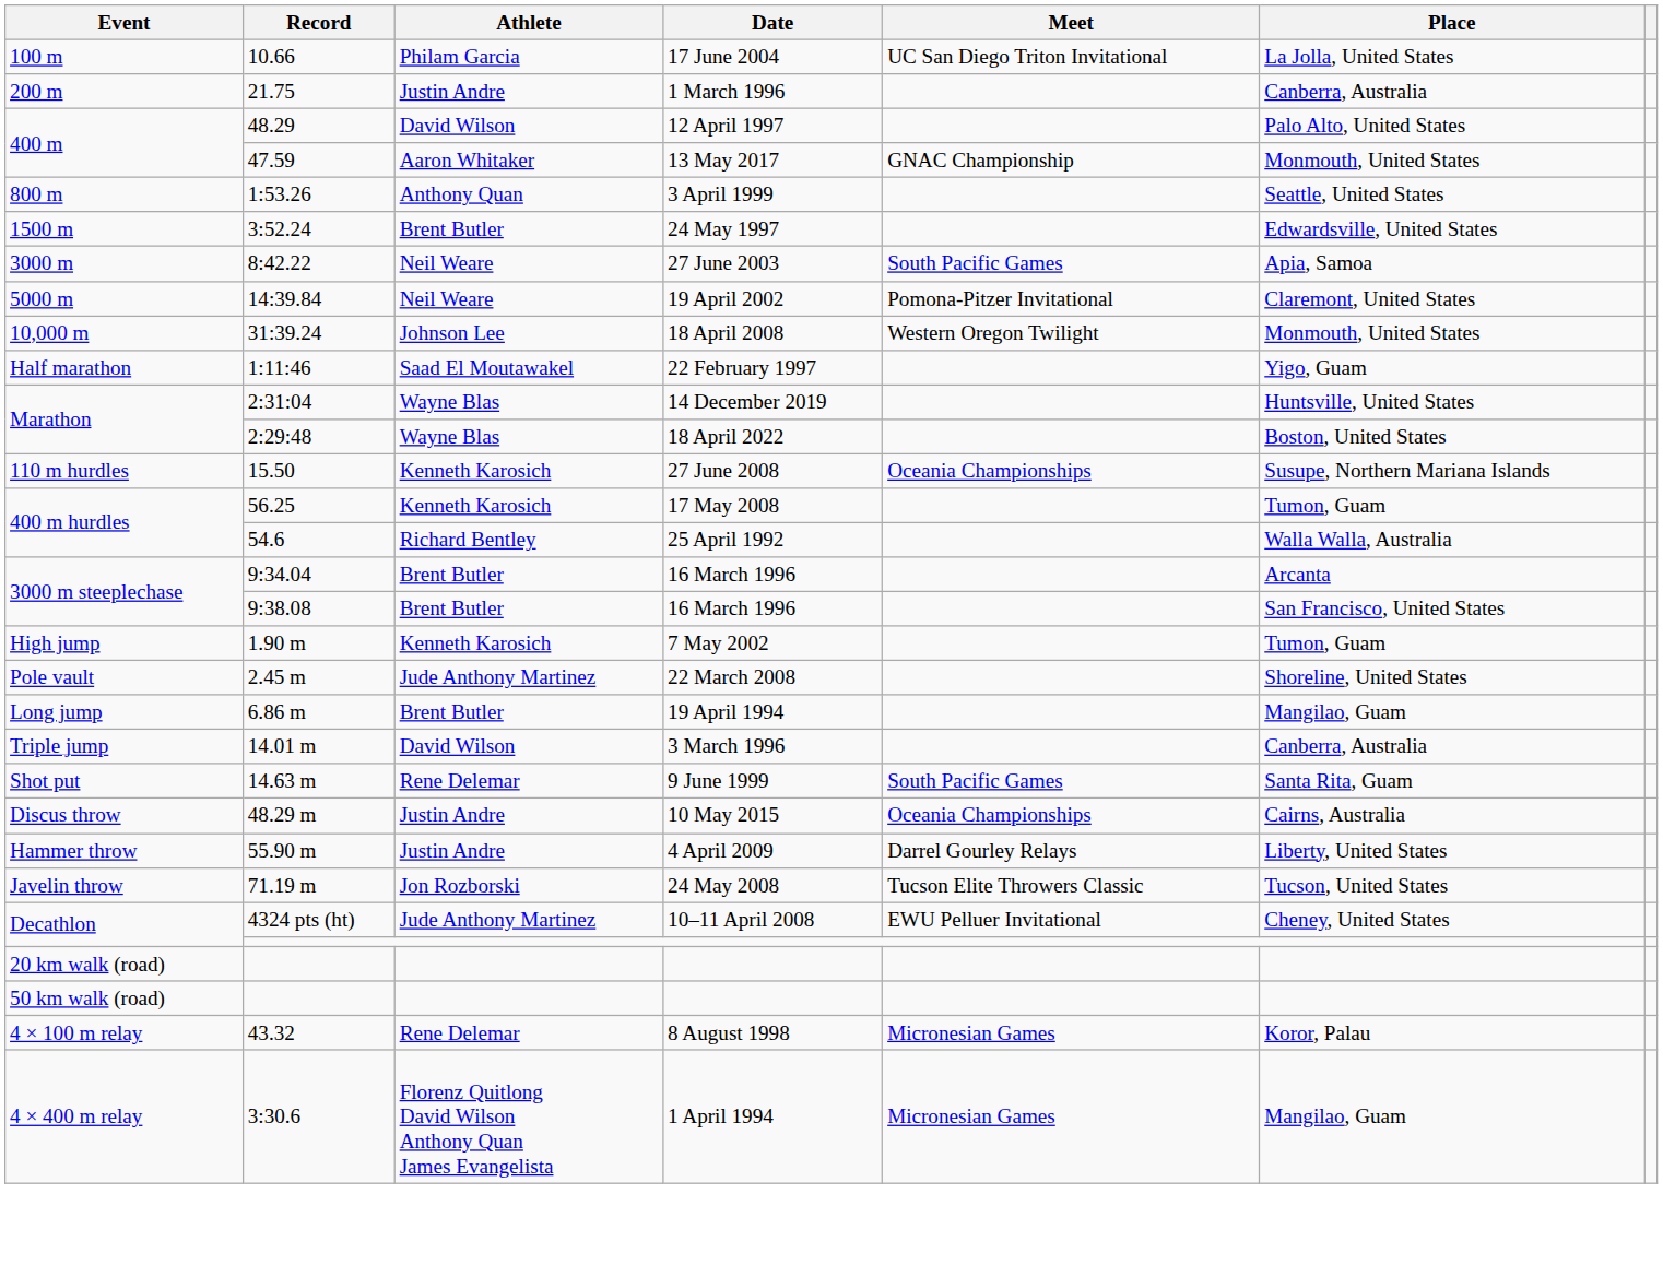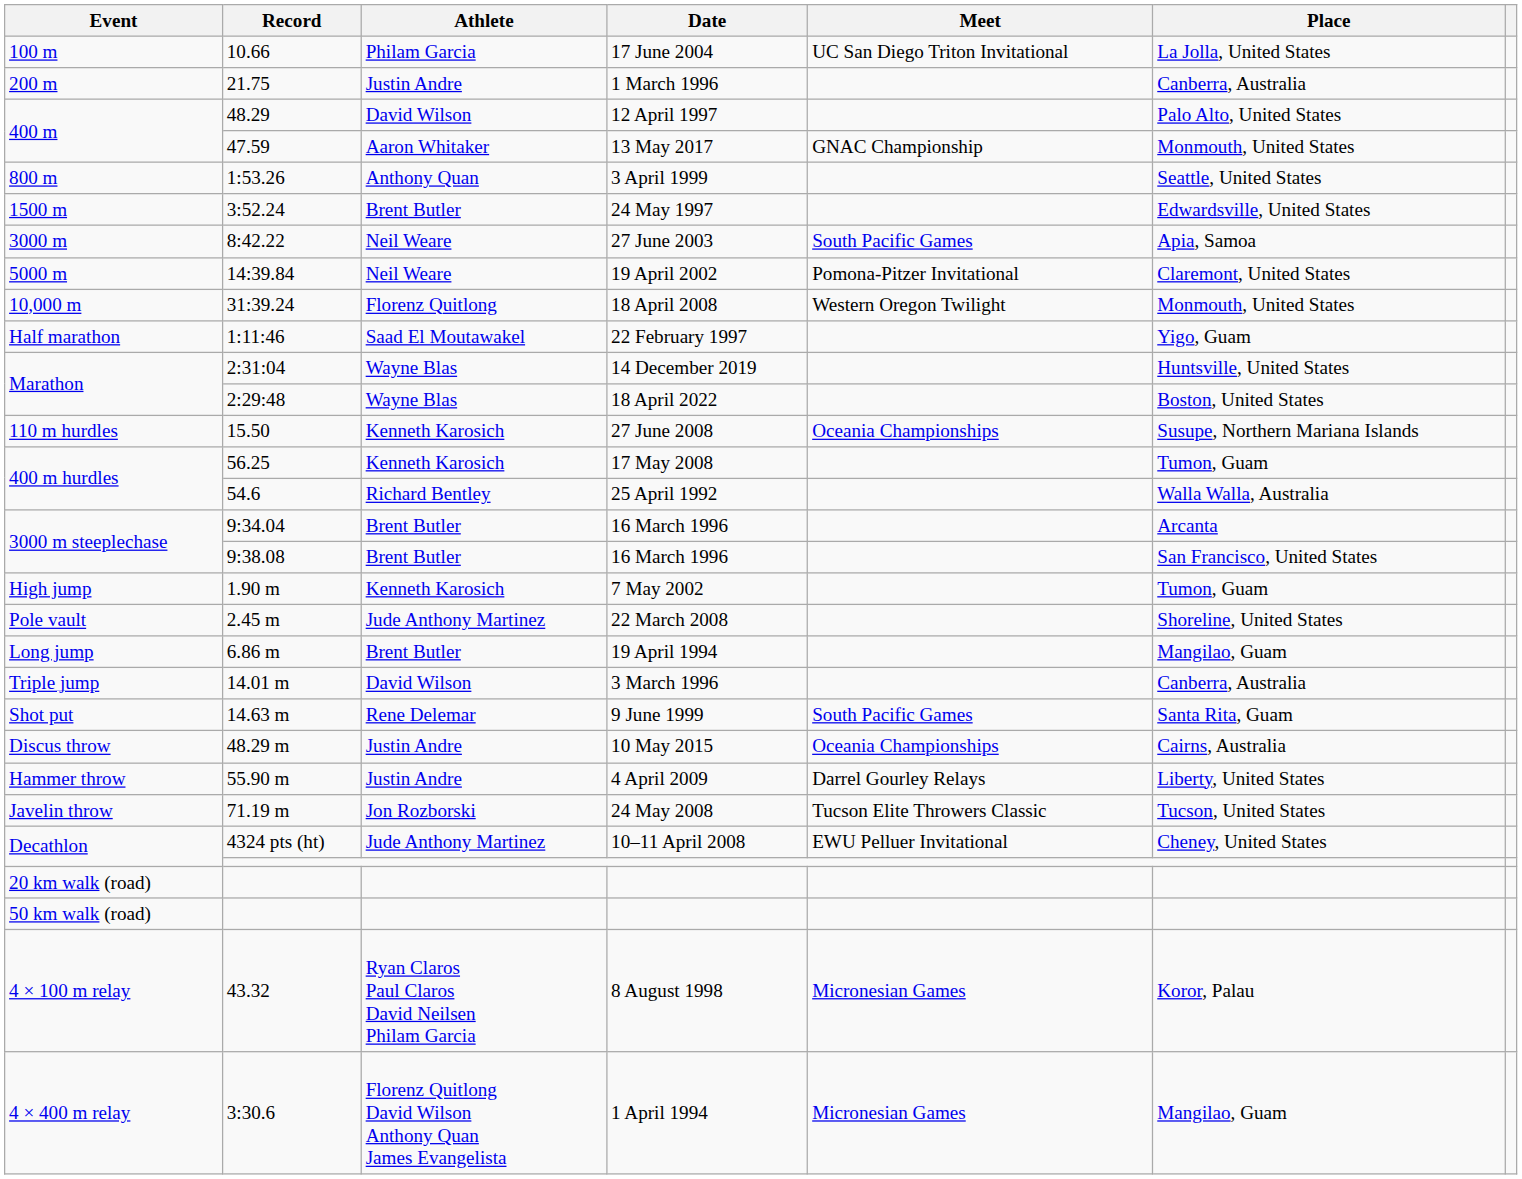 <table class="wikitable" style="font-size:95%; width: 95%;">
 <tr>
 <th>Event</th>
 <th>Record</th>
 <th>Athlete</th>
 <th>Date</th>
 <th>Meet</th>
 <th>Place</th>
 <th></th>
 </tr>
 <tr>
 <td><a href='#'>100 m</a></td>
 <td>10.66 </td>
 <td><a href='#'>Philam Garcia</a></td>
 <td>17 June 2004</td>
 <td>UC San Diego Triton Invitational</td>
 <td><a href='#'>La Jolla</a>, United States</td>
 <td></td>
 </tr>
 <tr>
 <td><a href='#'>200 m</a></td>
 <td>21.75 </td>
 <td><a href='#'>Justin Andre</a></td>
 <td>1 March 1996</td>
 <td></td>
 <td><a href='#'>Canberra</a>, Australia</td>
 <td></td>
 </tr>
 <tr>
 <td rowspan=2><a href='#'>400 m</a></td>
 <td>48.29</td>
 <td><a href='#'>David Wilson</a></td>
 <td>12 April 1997</td>
 <td></td>
 <td><a href='#'>Palo Alto</a>, United States</td>
 <td></td>
 </tr>
 <tr>
 <td>47.59  </td>
 <td><a href='#'>Aaron Whitaker</a></td>
 <td>13 May 2017</td>
 <td>GNAC Championship</td>
 <td><a href='#'>Monmouth</a>, United States</td>
 <td></td>
 </tr>
 <tr>
 <td><a href='#'>800 m</a></td>
 <td>1:53.26</td>
 <td><a href='#'>Anthony Quan</a></td>
 <td>3 April 1999</td>
 <td></td>
 <td><a href='#'>Seattle</a>, United States</td>
 <td></td>
 </tr>
 <tr>
 <td><a href='#'>1500 m</a></td>
 <td>3:52.24</td>
 <td><a href='#'>Brent Butler</a></td>
 <td>24 May 1997</td>
 <td></td>
 <td><a href='#'>Edwardsville</a>, United States</td>
 <td></td>
 </tr>
 <tr>
 <td><a href='#'>3000 m</a></td>
 <td>8:42.22</td>
 <td><a href='#'>Neil Weare</a></td>
 <td>27 June 2003</td>
 <td><a href='#'>South Pacific Games</a></td>
 <td><a href='#'>Apia</a>, Samoa</td>
 <td></td>
 </tr>
 <tr>
 <td><a href='#'>5000 m</a></td>
 <td>14:39.84</td>
 <td><a href='#'>Neil Weare</a></td>
 <td>19 April 2002</td>
 <td>Pomona-Pitzer Invitational</td>
 <td><a href='#'>Claremont</a>, United States</td>
 <td></td>
 </tr>
 <tr>
 <td><a href='#'>10,000 m</a></td>
 <td>31:39.24</td>
-<td><a href='#'>Johnson Lee</a></td>
+<td><a href='#'>Florenz Quitlong</a></td>
 <td>18 April 2008</td>
 <td>Western Oregon Twilight</td>
 <td><a href='#'>Monmouth</a>, United States</td>
 <td></td>
 </tr>
 <tr>
 <td><a href='#'>Half marathon</a></td>
 <td>1:11:46</td>
 <td><a href='#'>Saad El Moutawakel</a></td>
 <td>22 February 1997</td>
 <td></td>
 <td><a href='#'>Yigo</a>, Guam</td>
 <td></td>
 </tr>
 <tr>
 <td rowspan=2><a href='#'>Marathon</a></td>
 <td>2:31:04</td>
 <td><a href='#'>Wayne Blas</a></td>
 <td>14 December 2019</td>
 <td></td>
 <td><a href='#'>Huntsville</a>, United States</td>
 <td></td>
 </tr>
 <tr>
 <td>2:29:48 </td>
 <td><a href='#'>Wayne Blas</a></td>
 <td>18 April 2022</td>
 <td></td>
 <td><a href='#'>Boston</a>, United States</td>
 <td></td>
 </tr>
 <tr>
 <td><a href='#'>110 m hurdles</a></td>
 <td>15.50</td>
 <td><a href='#'>Kenneth Karosich</a></td>
 <td>27 June 2008</td>
 <td><a href='#'>Oceania Championships</a></td>
 <td><a href='#'>Susupe</a>, Northern Mariana Islands</td>
 <td></td>
 </tr>
 <tr>
 <td rowspan=2><a href='#'>400 m hurdles</a></td>
 <td>56.25</td>
 <td><a href='#'>Kenneth Karosich</a></td>
 <td>17 May 2008</td>
 <td></td>
 <td><a href='#'>Tumon</a>, Guam</td>
 <td></td>
 </tr>
 <tr>
 <td>54.6 </td>
 <td><a href='#'>Richard Bentley</a></td>
 <td>25 April 1992</td>
 <td></td>
 <td><a href='#'>Walla Walla</a>, Australia</td>
 <td></td>
 </tr>
 <tr>
 <td rowspan=2><a href='#'>3000 m steeplechase</a></td>
 <td>9:34.04 </td>
 <td><a href='#'>Brent Butler</a></td>
 <td>16 March 1996</td>
 <td></td>
 <td><a href='#'>Arcanta</a></td>
 <td></td>
 </tr>
 <tr>
 <td>9:38.08 </td>
 <td><a href='#'>Brent Butler</a></td>
 <td>16 March 1996</td>
 <td></td>
 <td><a href='#'>San Francisco</a>, United States</td>
 <td></td>
 </tr>
 <tr>
 <td><a href='#'>High jump</a></td>
 <td>1.90 m</td>
 <td><a href='#'>Kenneth Karosich</a></td>
 <td>7 May 2002</td>
 <td></td>
 <td><a href='#'>Tumon</a>, Guam</td>
 <td></td>
 </tr>
 <tr>
 <td><a href='#'>Pole vault</a></td>
 <td>2.45 m</td>
 <td><a href='#'>Jude Anthony Martinez</a></td>
 <td>22 March 2008</td>
 <td></td>
 <td><a href='#'>Shoreline</a>, United States</td>
 <td></td>
 </tr>
 <tr>
 <td><a href='#'>Long jump</a></td>
 <td>6.86 m</td>
 <td><a href='#'>Brent Butler</a></td>
 <td>19 April 1994</td>
 <td></td>
 <td><a href='#'>Mangilao</a>, Guam</td>
 <td></td>
 </tr>
 <tr>
 <td><a href='#'>Triple jump</a></td>
 <td>14.01 m </td>
 <td><a href='#'>David Wilson</a></td>
 <td>3 March 1996</td>
 <td></td>
 <td><a href='#'>Canberra</a>, Australia</td>
 <td></td>
 </tr>
 <tr>
 <td><a href='#'>Shot put</a></td>
 <td>14.63 m</td>
 <td><a href='#'>Rene Delemar</a></td>
 <td>9 June 1999</td>
 <td><a href='#'>South Pacific Games</a></td>
 <td><a href='#'>Santa Rita</a>, Guam</td>
 <td></td>
 </tr>
 <tr>
 <td><a href='#'>Discus throw</a></td>
 <td>48.29 m</td>
 <td><a href='#'>Justin Andre</a></td>
 <td>10 May 2015</td>
 <td><a href='#'>Oceania Championships</a></td>
 <td><a href='#'>Cairns</a>, Australia</td>
 <td></td>
 </tr>
 <tr>
 <td><a href='#'>Hammer throw</a></td>
 <td>55.90 m</td>
 <td><a href='#'>Justin Andre</a></td>
 <td>4 April 2009</td>
 <td>Darrel Gourley Relays</td>
 <td><a href='#'>Liberty</a>, United States</td>
 <td></td>
 </tr>
 <tr>
 <td><a href='#'>Javelin throw</a></td>
 <td>71.19 m</td>
 <td><a href='#'>Jon Rozborski</a></td>
 <td>24 May 2008</td>
 <td>Tucson Elite Throwers Classic</td>
 <td><a href='#'>Tucson</a>, United States</td>
 <td></td>
 </tr>
 <tr>
 <td rowspan=2><a href='#'>Decathlon</a></td>
 <td>4324 pts (ht)</td>
 <td><a href='#'>Jude Anthony Martinez</a></td>
 <td>10–11 April 2008</td>
 <td>EWU Pelluer Invitational</td>
 <td><a href='#'>Cheney</a>, United States</td>
 <td></td>
 </tr>
 <tr>
 <td colspan=5></td>
 <td></td>
 </tr>
 <tr>
 <td><a href='#'>20 km walk</a> (road)</td>
 <td></td>
 <td></td>
 <td></td>
 <td></td>
 <td></td>
 <td></td>
 </tr>
 <tr>
 <td><a href='#'>50 km walk</a> (road)</td>
 <td></td>
 <td></td>
 <td></td>
 <td></td>
 <td></td>
 <td></td>
 </tr>
 <tr>
 <td><a href='#'>4 × 100 m relay</a></td>
 <td>43.32</td>
-<td><a href='#'>Rene Delemar</a></td>
+<td><br><a href='#'>Ryan Claros</a><br><a href='#'>Paul Claros</a><br><a href='#'>David Neilsen</a><br><a href='#'>Philam Garcia</a></td>
 <td>8 August 1998</td>
 <td><a href='#'>Micronesian Games</a></td>
 <td><a href='#'>Koror</a>, Palau</td>
 <td></td>
 </tr>
 <tr>
 <td><a href='#'>4 × 400 m relay</a></td>
 <td>3:30.6 </td>
 <td><br><a href='#'>Florenz Quitlong</a><br><a href='#'>David Wilson</a><br><a href='#'>Anthony Quan</a><br><a href='#'>James Evangelista</a></td>
 <td>1 April 1994</td>
 <td><a href='#'>Micronesian Games</a></td>
 <td><a href='#'>Mangilao</a>, Guam</td>
 <td></td>
 </tr>
 </table>
